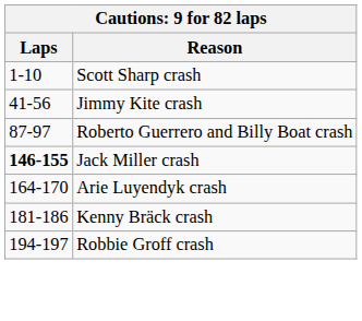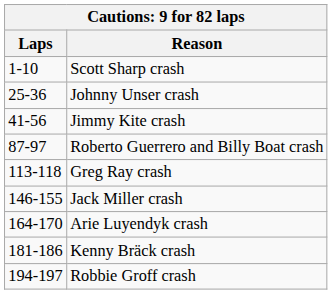 <table class="wikitable">
 <tr>
 <th colspan=2>Cautions: 9 for 82 laps</th>
 </tr>
 <tr>
 <th>Laps</th>
 <th>Reason</th>
 </tr>
 <tr>
 <td>1-10</td>
 <td>Scott Sharp crash</td>
 </tr>
 <tr>
+<td>25-36</td>
+<td>Johnny Unser crash</td>
+</tr>
+<tr>
 <td>41-56</td>
 <td>Jimmy Kite crash</td>
 </tr>
 <tr>
 <td>87-97</td>
 <td>Roberto Guerrero and Billy Boat crash</td>
 </tr>
 <tr>
-<td><strong>146-155</strong></td>
+<td>113-118</td>
+<td>Greg Ray crash</td>
+</tr>
+<tr>
+<td>146-155</td>
 <td>Jack Miller crash</td>
 </tr>
 <tr>
 <td>164-170</td>
 <td>Arie Luyendyk crash</td>
 </tr>
 <tr>
 <td>181-186</td>
 <td>Kenny Bräck crash</td>
 </tr>
 <tr>
 <td>194-197</td>
 <td>Robbie Groff crash</td>
 </tr>
 </table>
